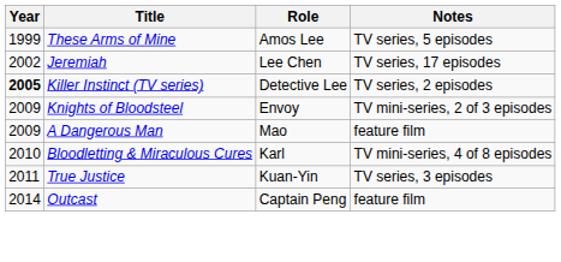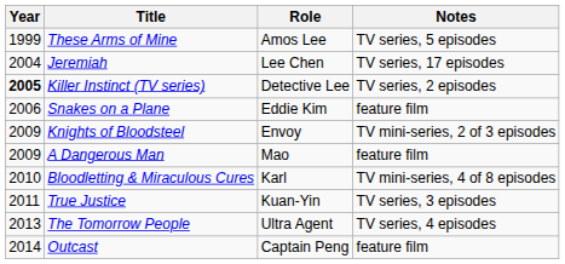 <table class="wikitable sortable">
 <tr>
 <th>Year</th>
 <th>Title</th>
 <th>Role</th>
 <th>Notes</th>
 </tr>
 <tr>
 <td>1999</td>
 <td><em><a href='#'>These Arms of Mine</a></em></td>
 <td>Amos Lee</td>
 <td>TV series, 5 episodes</td>
 </tr>
 <tr>
-<td>2002</td>
+<td>2004</td>
 <td><em><a href='#'>Jeremiah</a></em></td>
 <td>Lee Chen</td>
 <td>TV series, 17 episodes</td>
 </tr>
 <tr>
 <td><strong>2005</strong></td>
 <td><em><a href='#'>Killer Instinct (TV series)</a></em></td>
 <td>Detective Lee</td>
 <td>TV series, 2 episodes</td>
+</tr>
+<tr>
+<td>2006</td>
+<td><em><a href='#'>Snakes on a Plane</a></em></td>
+<td>Eddie Kim</td>
+<td>feature film</td>
 </tr>
 <tr>
 <td>2009</td>
 <td><em><a href='#'>Knights of Bloodsteel</a></em></td>
 <td>Envoy</td>
 <td>TV mini-series, 2 of 3 episodes</td>
 </tr>
 <tr>
 <td>2009</td>
 <td><em><a href='#'>A Dangerous Man</a></em></td>
 <td>Mao</td>
 <td>feature film</td>
 </tr>
 <tr>
 <td>2010</td>
 <td><em><a href='#'>Bloodletting & Miraculous Cures</a></em></td>
 <td>Karl</td>
 <td>TV mini-series, 4 of 8 episodes</td>
 </tr>
 <tr>
 <td>2011</td>
 <td><em><a href='#'>True Justice</a></em></td>
 <td>Kuan-Yin</td>
 <td>TV series, 3 episodes</td>
 </tr>
 <tr>
+<td>2013</td>
+<td><em><a href='#'>The Tomorrow People</a></em></td>
+<td>Ultra Agent</td>
+<td>TV series, 4 episodes</td>
+</tr>
+<tr>
 <td>2014</td>
 <td><em><a href='#'>Outcast</a></em></td>
 <td>Captain Peng</td>
 <td>feature film</td>
 </tr>
 </table>
